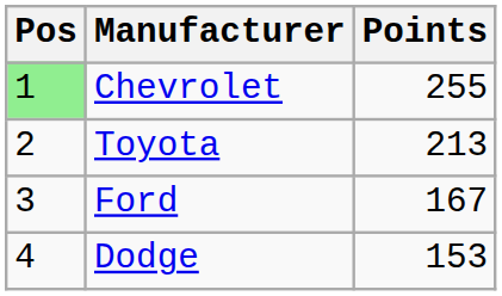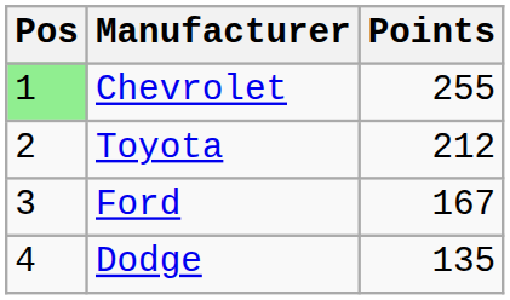 <table class="wikitable" style="font-size: 95%;">
 <tr>
 <th>Pos</th>
 <th>Manufacturer</th>
 <th>Points</th>
 </tr>
 <tr>
 <td style="background: lightgreen;">1</td>
 <td><a href='#'>Chevrolet</a></td>
 <td style="text-align:right;">255</td>
 </tr>
 <tr>
 <td>2</td>
 <td><a href='#'>Toyota</a></td>
-<td style="text-align:right;">213</td>
+<td style="text-align:right;">212</td>
 </tr>
 <tr>
 <td>3</td>
 <td><a href='#'>Ford</a></td>
 <td style="text-align:right;">167</td>
 </tr>
 <tr>
 <td>4</td>
 <td><a href='#'>Dodge</a></td>
-<td style="text-align:right;">153</td>
+<td style="text-align:right;">135</td>
 </tr>
 </table>
